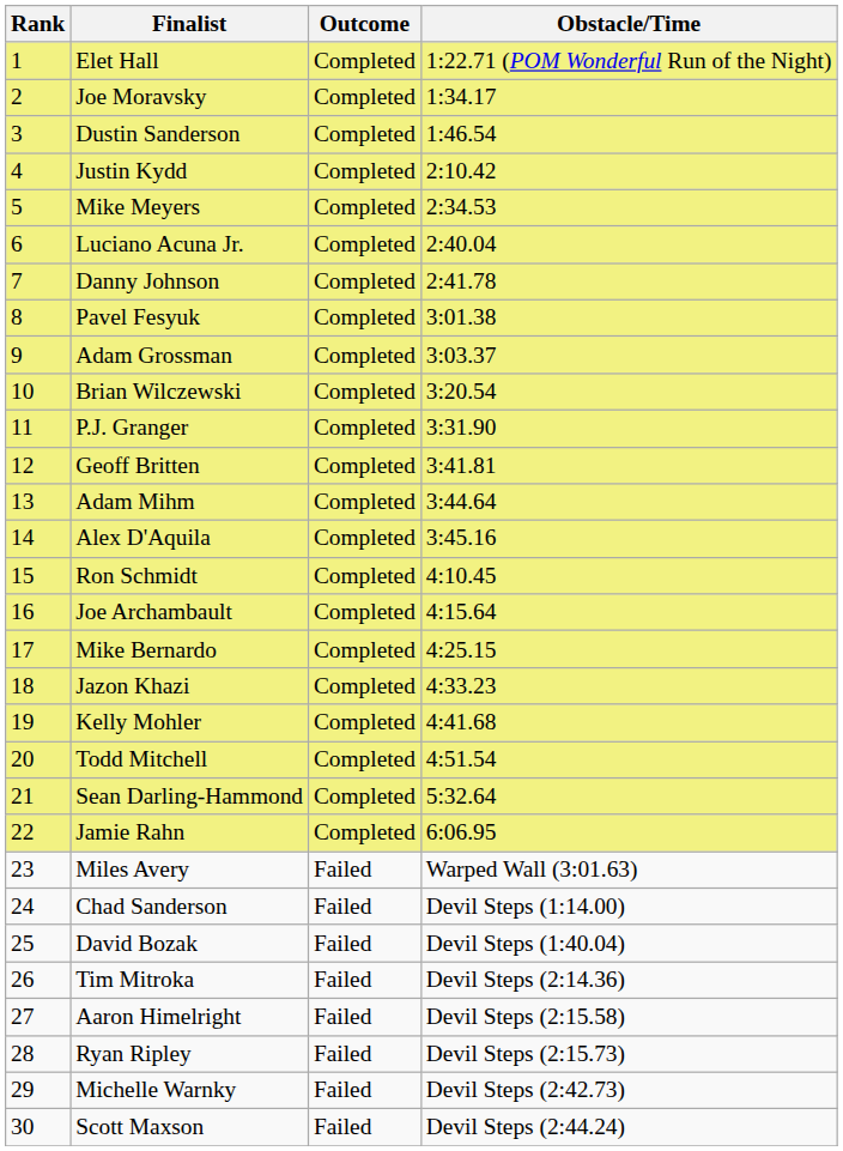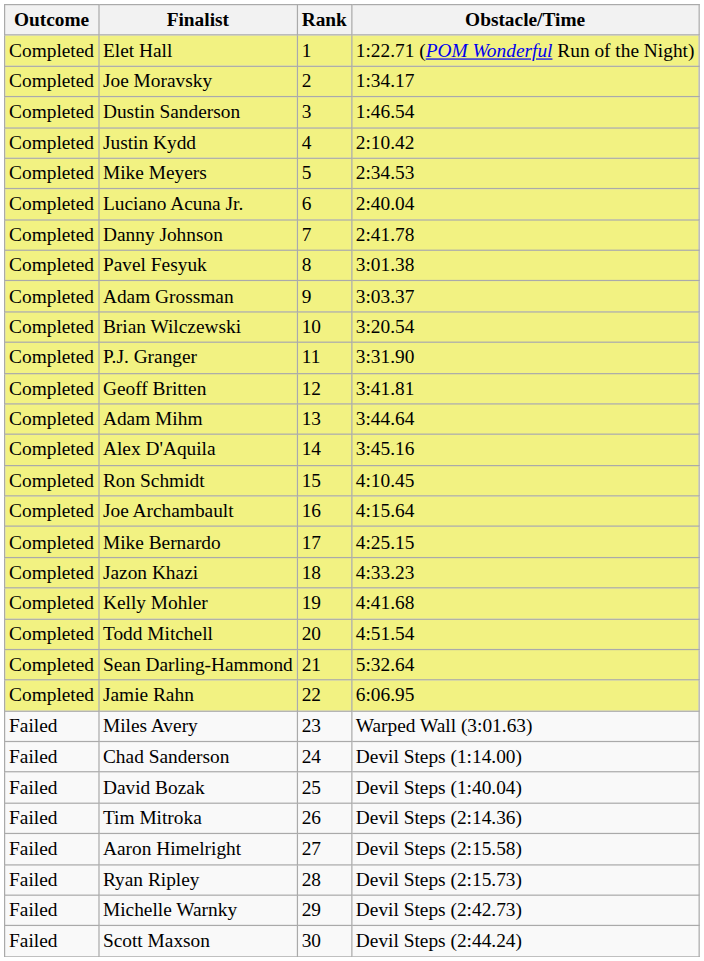 <table class="wikitable">
 <tr>
+<th>Outcome</th>
+<th>Finalist</th>
 <th>Rank</th>
-<th>Finalist</th>
-<th>Outcome</th>
 <th>Obstacle/Time</th>
 </tr>
 <tr style="background-color:#f2f282">
+<td>Completed</td>
+<td>Elet Hall</td>
 <td>1</td>
-<td>Elet Hall</td>
-<td>Completed</td>
 <td>1:22.71 (<em><a href='#'>POM Wonderful</a></em> Run of the Night)</td>
 </tr>
 <tr style="background-color:#f2f282">
+<td>Completed</td>
+<td>Joe Moravsky</td>
 <td>2</td>
-<td>Joe Moravsky</td>
-<td>Completed</td>
 <td>1:34.17</td>
 </tr>
 <tr style="background-color:#f2f282">
+<td>Completed</td>
+<td>Dustin Sanderson</td>
 <td>3</td>
-<td>Dustin Sanderson</td>
-<td>Completed</td>
 <td>1:46.54</td>
 </tr>
 <tr style="background-color:#f2f282">
+<td>Completed</td>
+<td>Justin Kydd</td>
 <td>4</td>
-<td>Justin Kydd</td>
-<td>Completed</td>
 <td>2:10.42</td>
 </tr>
 <tr style="background-color:#f2f282">
+<td>Completed</td>
+<td>Mike Meyers</td>
 <td>5</td>
-<td>Mike Meyers</td>
-<td>Completed</td>
 <td>2:34.53</td>
 </tr>
 <tr style="background-color:#f2f282">
+<td>Completed</td>
+<td>Luciano Acuna Jr.</td>
 <td>6</td>
-<td>Luciano Acuna Jr.</td>
-<td>Completed</td>
 <td>2:40.04</td>
 </tr>
 <tr style="background-color:#f2f282">
+<td>Completed</td>
+<td>Danny Johnson</td>
 <td>7</td>
-<td>Danny Johnson</td>
-<td>Completed</td>
 <td>2:41.78</td>
 </tr>
 <tr style="background-color:#f2f282">
+<td>Completed</td>
+<td>Pavel Fesyuk</td>
 <td>8</td>
-<td>Pavel Fesyuk</td>
-<td>Completed</td>
 <td>3:01.38</td>
 </tr>
 <tr style="background-color:#f2f282">
+<td>Completed</td>
+<td>Adam Grossman</td>
 <td>9</td>
-<td>Adam Grossman</td>
-<td>Completed</td>
 <td>3:03.37</td>
 </tr>
 <tr style="background-color:#f2f282">
+<td>Completed</td>
+<td>Brian Wilczewski</td>
 <td>10</td>
-<td>Brian Wilczewski</td>
-<td>Completed</td>
 <td>3:20.54</td>
 </tr>
 <tr style="background-color:#f2f282">
+<td>Completed</td>
+<td>P.J. Granger</td>
 <td>11</td>
-<td>P.J. Granger</td>
-<td>Completed</td>
 <td>3:31.90</td>
 </tr>
 <tr style="background-color:#f2f282">
+<td>Completed</td>
+<td>Geoff Britten</td>
 <td>12</td>
-<td>Geoff Britten</td>
-<td>Completed</td>
 <td>3:41.81</td>
 </tr>
 <tr style="background-color:#f2f282">
+<td>Completed</td>
+<td>Adam Mihm</td>
 <td>13</td>
-<td>Adam Mihm</td>
-<td>Completed</td>
 <td>3:44.64</td>
 </tr>
 <tr style="background-color:#f2f282">
+<td>Completed</td>
+<td>Alex D'Aquila</td>
 <td>14</td>
-<td>Alex D'Aquila</td>
-<td>Completed</td>
 <td>3:45.16</td>
 </tr>
 <tr style="background-color:#f2f282">
+<td>Completed</td>
+<td>Ron Schmidt</td>
 <td>15</td>
-<td>Ron Schmidt</td>
-<td>Completed</td>
 <td>4:10.45</td>
 </tr>
 <tr style="background-color:#f2f282">
+<td>Completed</td>
+<td>Joe Archambault</td>
 <td>16</td>
-<td>Joe Archambault</td>
-<td>Completed</td>
 <td>4:15.64</td>
 </tr>
 <tr style="background-color:#f2f282">
+<td>Completed</td>
+<td>Mike Bernardo</td>
 <td>17</td>
-<td>Mike Bernardo</td>
-<td>Completed</td>
 <td>4:25.15</td>
 </tr>
 <tr style="background-color:#f2f282">
+<td>Completed</td>
+<td>Jazon Khazi</td>
 <td>18</td>
-<td>Jazon Khazi</td>
-<td>Completed</td>
 <td>4:33.23</td>
 </tr>
 <tr style="background-color:#f2f282">
+<td>Completed</td>
+<td>Kelly Mohler</td>
 <td>19</td>
-<td>Kelly Mohler</td>
-<td>Completed</td>
 <td>4:41.68</td>
 </tr>
 <tr style="background-color:#f2f282">
+<td>Completed</td>
+<td>Todd Mitchell</td>
 <td>20</td>
-<td>Todd Mitchell</td>
-<td>Completed</td>
 <td>4:51.54</td>
 </tr>
 <tr style="background-color:#f2f282">
+<td>Completed</td>
+<td>Sean Darling-Hammond</td>
 <td>21</td>
-<td>Sean Darling-Hammond</td>
-<td>Completed</td>
 <td>5:32.64</td>
 </tr>
 <tr style="background-color:#f2f282">
+<td>Completed</td>
+<td>Jamie Rahn</td>
 <td>22</td>
-<td>Jamie Rahn</td>
-<td>Completed</td>
 <td>6:06.95</td>
 </tr>
 <tr>
+<td>Failed</td>
+<td>Miles Avery</td>
 <td>23</td>
-<td>Miles Avery</td>
-<td>Failed</td>
 <td>Warped Wall (3:01.63)</td>
 </tr>
 <tr>
+<td>Failed</td>
+<td>Chad Sanderson</td>
 <td>24</td>
-<td>Chad Sanderson</td>
-<td>Failed</td>
 <td>Devil Steps (1:14.00)</td>
 </tr>
 <tr>
+<td>Failed</td>
+<td>David Bozak</td>
 <td>25</td>
-<td>David Bozak</td>
-<td>Failed</td>
 <td>Devil Steps (1:40.04)</td>
 </tr>
 <tr>
+<td>Failed</td>
+<td>Tim Mitroka</td>
 <td>26</td>
-<td>Tim Mitroka</td>
-<td>Failed</td>
 <td>Devil Steps (2:14.36)</td>
 </tr>
 <tr>
+<td>Failed</td>
+<td>Aaron Himelright</td>
 <td>27</td>
-<td>Aaron Himelright</td>
-<td>Failed</td>
 <td>Devil Steps (2:15.58)</td>
 </tr>
 <tr>
+<td>Failed</td>
+<td>Ryan Ripley</td>
 <td>28</td>
-<td>Ryan Ripley</td>
-<td>Failed</td>
 <td>Devil Steps (2:15.73)</td>
 </tr>
 <tr>
+<td>Failed</td>
+<td>Michelle Warnky</td>
 <td>29</td>
-<td>Michelle Warnky</td>
-<td>Failed</td>
 <td>Devil Steps (2:42.73)</td>
 </tr>
 <tr>
+<td>Failed</td>
+<td>Scott Maxson</td>
 <td>30</td>
-<td>Scott Maxson</td>
-<td>Failed</td>
 <td>Devil Steps (2:44.24)</td>
 </tr>
 </table>
